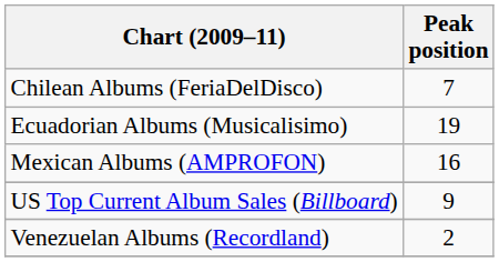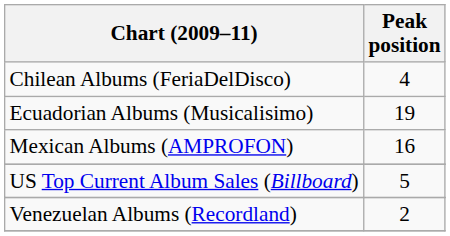 <table class="wikitable sortable">
 <tr>
 <th>Chart (2009–11)</th>
 <th>Peak<br>position</th>
 </tr>
 <tr>
 <td>Chilean Albums (FeriaDelDisco)</td>
-<td style="text-align:center;">7</td>
+<td style="text-align:center;">4</td>
 </tr>
 <tr>
 <td>Ecuadorian Albums (Musicalisimo)</td>
 <td style="text-align:center;">19</td>
 </tr>
 <tr>
 <td>Mexican Albums (<a href='#'>AMPROFON</a>)</td>
 <td style="text-align:center;">16</td>
 </tr>
 <tr>
 </tr>
 <tr>
 </tr>
 <tr>
 <td>US <a href='#'>Top Current Album Sales</a> (<a href='#'><em>Billboard</em></a>) </td>
-<td style="text-align:center;">9</td>
+<td style="text-align:center;">5</td>
 </tr>
 <tr>
 </tr>
 <tr>
 </tr>
 <tr>
 <td>Venezuelan Albums (<a href='#'>Recordland</a>)</td>
 <td style="text-align:center;">2</td>
 </tr>
 <tr>
 </tr>
 </table>
